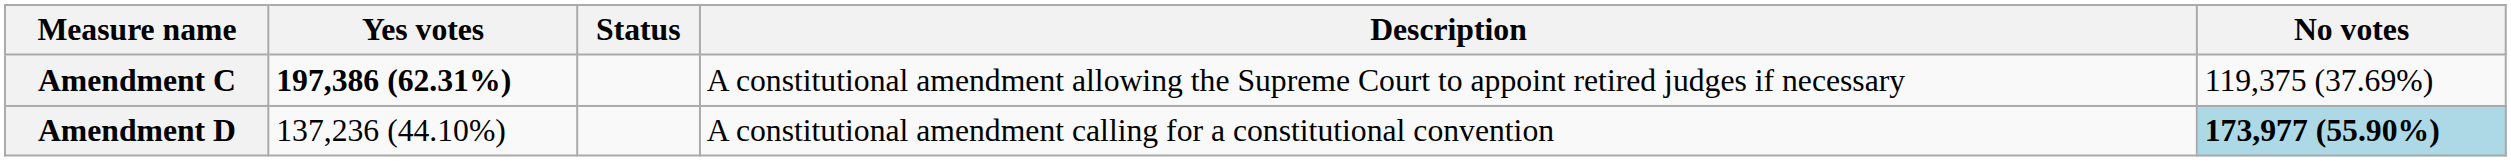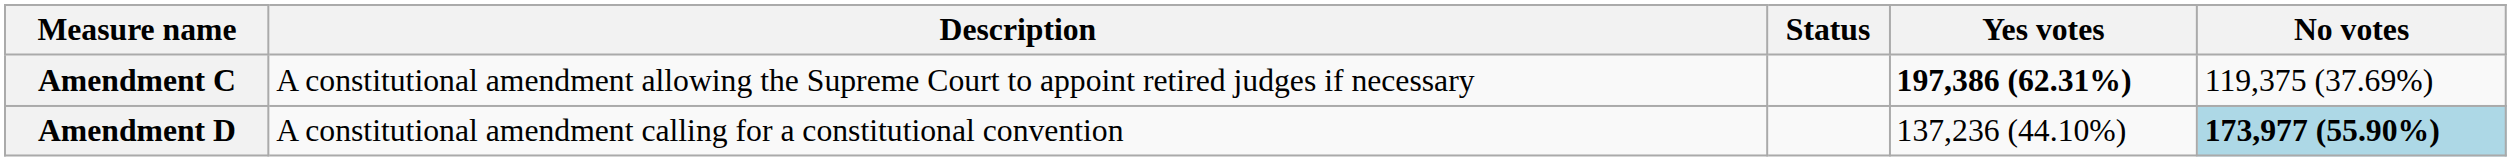 <table class="wikitable sortable plainrowheaders" style="width:100%">
 <tr>
 <th scope="col">Measure name</th>
+<th class="unsortable" scope="col">Description</th>
+<th scope="col">Status</th>
 <th scope="col">Yes votes</th>
-<th scope="col">Status</th>
-<th class="unsortable" scope="col">Description</th>
 <th scope="col">No votes</th>
 </tr>
 <tr>
 <th scope="row">Amendment C</th>
+<td>A constitutional amendment allowing the Supreme Court to appoint retired judges if necessary</td>
+<td></td>
 <td><strong>197,386 (62.31%)</strong></td>
-<td></td>
-<td>A constitutional amendment allowing the Supreme Court to appoint retired judges if necessary</td>
 <td>119,375 (37.69%)</td>
 </tr>
 <tr>
 <th scope="row">Amendment D</th>
+<td>A constitutional amendment calling for a constitutional convention</td>
+<td></td>
 <td>137,236 (44.10%)</td>
-<td></td>
-<td>A constitutional amendment calling for a constitutional convention</td>
 <td style="background: lightblue;"><strong>173,977 (55.90%)</strong></td>
 </tr>
 </table>
